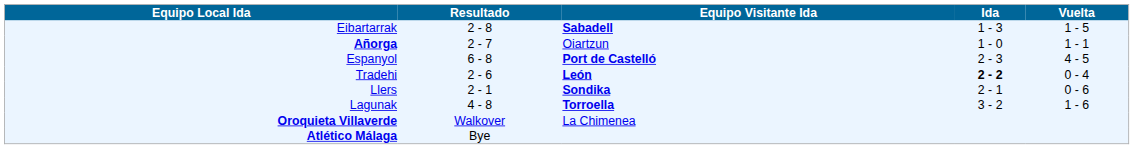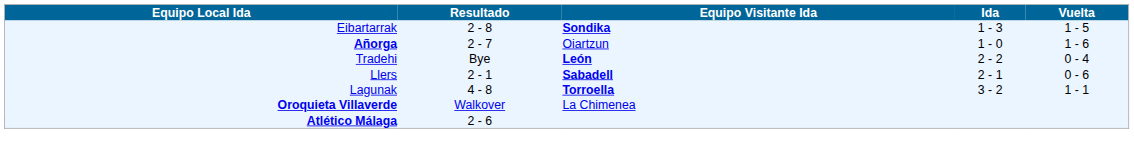 <table cellspacing="0" style="background: #EBF5FF; border: 1px #aaa solid; border-collapse: collapse; font-size: 95%;" width=70%>
 <tr bgcolor=#006699 style="color:white;">
 <th width=35%>Equipo Local Ida</th>
 <th>Resultado</th>
 <th width=35%>Equipo Visitante Ida</th>
 <th>Ida</th>
 <th>Vuelta</th>
 </tr>
 <tr>
 <td align=right><a href='#'>Eibartarrak</a></td>
 <td align=center>2 - 8</td>
-<td><strong><a href='#'>Sabadell</a></strong></td>
+<td><strong><a href='#'>Sondika</a></strong></td>
 <td align=center>1 - 3</td>
 <td align=center>1 - 5</td>
 </tr>
 <tr>
 <td align=right><strong><a href='#'>Añorga</a></strong></td>
 <td align=center>2 - 7</td>
 <td><a href='#'>Oiartzun</a></td>
 <td align=center>1 - 0</td>
-<td align=center>1 - 1</td>
-</tr>
-<tr>
-<td align=right><a href='#'>Espanyol</a></td>
-<td align=center>6 - 8</td>
-<td><strong><a href='#'>Port de Castelló</a></strong></td>
-<td align=center>2 - 3</td>
-<td align=center>4 - 5</td>
+<td align=center>1 - 6</td>
 </tr>
 <tr>
 <td align=right><a href='#'>Tradehi</a></td>
-<td align=center>2 - 6</td>
+<td align=center>Bye</td>
 <td><strong><a href='#'>León</a></strong></td>
-<td align=center><strong>2 - 2</strong></td>
+<td align=center>2 - 2</td>
 <td align=center>0 - 4</td>
 </tr>
 <tr>
 <td align=right><a href='#'>Llers</a></td>
 <td align=center>2 - 1</td>
-<td><strong><a href='#'>Sondika</a></strong></td>
+<td><strong><a href='#'>Sabadell</a></strong></td>
 <td align=center>2 - 1</td>
 <td align=center>0 - 6</td>
 </tr>
 <tr>
 <td align=right><a href='#'>Lagunak</a></td>
 <td align=center>4 - 8</td>
 <td><strong><a href='#'>Torroella</a></strong></td>
 <td align=center>3 - 2</td>
-<td align=center>1 - 6</td>
+<td align=center>1 - 1</td>
 </tr>
 <tr>
 <td align=right><strong><a href='#'>Oroquieta Villaverde</a></strong></td>
 <td align=center><a href='#'>Walkover</a></td>
 <td><a href='#'>La Chimenea</a></td>
 </tr>
 <tr>
 <td align=right><strong><a href='#'>Atlético Málaga</a></strong></td>
-<td align=center>Bye</td>
+<td align=center>2 - 6</td>
 </tr>
 <tr>
 </tr>
 </table>
